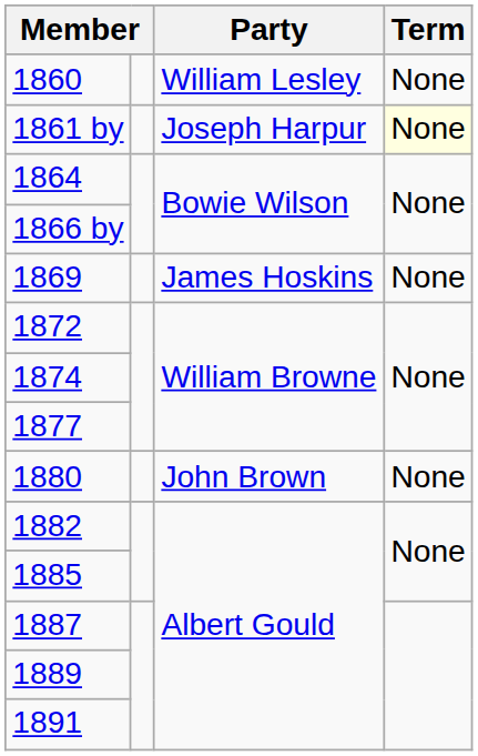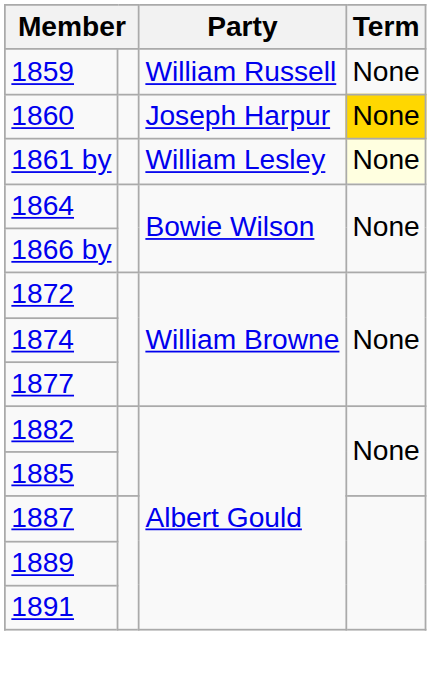 <table class="wikitable">
 <tr>
 <th colspan="2">Member</th>
 <th>Party</th>
 <th>Term</th>
 </tr>
 <tr>
+<td><a href='#'>1859</a></td>
+<td> </td>
+<td><a href='#'>William Russell</a></td>
+<td>None</td>
+</tr>
+<tr>
 <td><a href='#'>1860</a></td>
 <td> </td>
-<td><a href='#'>William Lesley</a></td>
-<td>None</td>
+<td><a href='#'>Joseph Harpur</a></td>
+<td style="background: gold;">None</td>
 </tr>
 <tr>
 <td><a href='#'>1861 by</a></td>
 <td> </td>
-<td><a href='#'>Joseph Harpur</a></td>
+<td><a href='#'>William Lesley</a></td>
 <td style="background: lightyellow;">None</td>
 </tr>
 <tr>
 <td><a href='#'>1864</a></td>
 <td rowspan="2" > </td>
 <td rowspan="2"><a href='#'>Bowie Wilson</a></td>
 <td rowspan="2">None</td>
 </tr>
 <tr>
 <td><a href='#'>1866 by</a></td>
 </tr>
 <tr>
-<td><a href='#'>1869</a></td>
-<td> </td>
-<td><a href='#'>James Hoskins</a></td>
-<td>None</td>
-</tr>
-<tr>
 <td><a href='#'>1872</a></td>
 <td rowspan="3" > </td>
 <td rowspan="3"><a href='#'>William Browne</a></td>
 <td rowspan="3">None</td>
 </tr>
 <tr>
 <td><a href='#'>1874</a></td>
 </tr>
 <tr>
 <td><a href='#'>1877</a></td>
-</tr>
-<tr>
-<td><a href='#'>1880</a></td>
-<td> </td>
-<td><a href='#'>John Brown</a></td>
-<td>None</td>
 </tr>
 <tr>
 <td><a href='#'>1882</a></td>
 <td rowspan="2" > </td>
 <td rowspan="5"><a href='#'>Albert Gould</a></td>
 <td rowspan="2">None</td>
 </tr>
 <tr>
 <td><a href='#'>1885</a></td>
 </tr>
 <tr>
 <td><a href='#'>1887</a></td>
 <td rowspan="3" > </td>
 <td rowspan="3"></td>
 </tr>
 <tr>
 <td><a href='#'>1889</a></td>
 </tr>
 <tr>
 <td><a href='#'>1891</a></td>
 </tr>
 </table>
